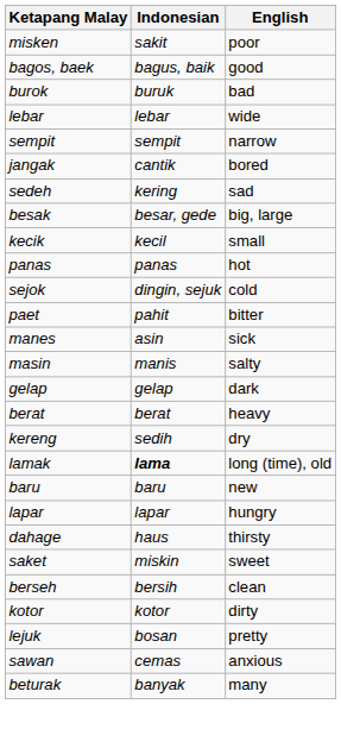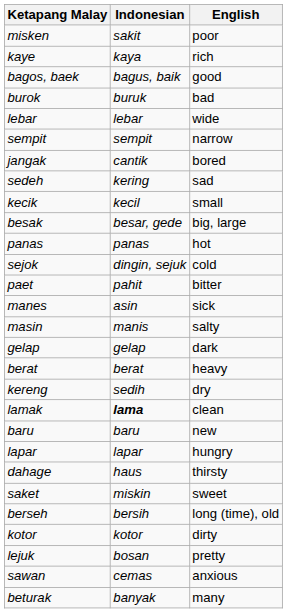 <table class="wikitable">
 <tr>
 <th>Ketapang Malay</th>
 <th>Indonesian</th>
 <th>English</th>
 </tr>
 <tr>
 <td><em>misken</em></td>
 <td><em>sakit</em></td>
 <td>poor</td>
+</tr>
+<tr>
+<td><em>kaye</em></td>
+<td><em>kaya</em></td>
+<td>rich</td>
 </tr>
 <tr>
 <td><em>bagos, baek</em></td>
 <td><em>bagus, baik</em></td>
 <td>good</td>
 </tr>
 <tr>
 <td><em>burok</em></td>
 <td><em>buruk</em></td>
 <td>bad</td>
 </tr>
 <tr>
 <td><em>lebar</em></td>
 <td><em>lebar</em></td>
 <td>wide</td>
 </tr>
 <tr>
 <td><em>sempit</em></td>
 <td><em>sempit</em></td>
 <td>narrow</td>
 </tr>
 <tr>
 <td><em>jangak</em></td>
 <td><em>cantik</em></td>
 <td>bored</td>
 </tr>
 <tr>
 <td><em>sedeh</em></td>
 <td><em>kering</em></td>
 <td>sad</td>
 </tr>
 <tr>
+<td><em>kecik</em></td>
+<td><em>kecil</em></td>
+<td>small</td>
+</tr>
+<tr>
 <td><em>besak</em></td>
 <td><em>besar, gede</em></td>
 <td>big, large</td>
-</tr>
-<tr>
-<td><em>kecik</em></td>
-<td><em>kecil</em></td>
-<td>small</td>
 </tr>
 <tr>
 <td><em>panas</em></td>
 <td><em>panas</em></td>
 <td>hot</td>
 </tr>
 <tr>
 <td><em>sejok</em></td>
 <td><em>dingin, sejuk</em></td>
 <td>cold</td>
 </tr>
 <tr>
 <td><em>paet</em></td>
 <td><em>pahit</em></td>
 <td>bitter</td>
 </tr>
 <tr>
 <td><em>manes</em></td>
 <td><em>asin</em></td>
 <td>sick</td>
 </tr>
 <tr>
 <td><em>masin</em></td>
 <td><em>manis</em></td>
 <td>salty</td>
 </tr>
 <tr>
 <td><em>gelap</em></td>
 <td><em>gelap</em></td>
 <td>dark</td>
 </tr>
 <tr>
 <td><em>berat</em></td>
 <td><em>berat</em></td>
 <td>heavy</td>
 </tr>
 <tr>
 <td><em>kereng</em></td>
 <td><em>sedih</em></td>
 <td>dry</td>
 </tr>
 <tr>
 <td><em>lamak</em></td>
 <td><strong><em>lama</em></strong></td>
-<td>long (time), old</td>
+<td>clean</td>
 </tr>
 <tr>
 <td><em>baru</em></td>
 <td><em>baru</em></td>
 <td>new</td>
 </tr>
 <tr>
 <td><em>lapar</em></td>
 <td><em>lapar</em></td>
 <td>hungry</td>
 </tr>
 <tr>
 <td><em>dahage</em></td>
 <td><em>haus</em></td>
 <td>thirsty</td>
 </tr>
 <tr>
 <td><em>saket</em></td>
 <td><em>miskin</em></td>
 <td>sweet</td>
 </tr>
 <tr>
 <td><em>berseh</em></td>
 <td><em>bersih</em></td>
-<td>clean</td>
+<td>long (time), old</td>
 </tr>
 <tr>
 <td><em>kotor</em></td>
 <td><em>kotor</em></td>
 <td>dirty</td>
 </tr>
 <tr>
 <td><em>lejuk</em></td>
 <td><em>bosan</em></td>
 <td>pretty</td>
 </tr>
 <tr>
 <td><em>sawan</em></td>
 <td><em>cemas</em></td>
 <td>anxious</td>
 </tr>
 <tr>
 <td><em>beturak</em></td>
 <td><em>banyak</em></td>
 <td>many</td>
 </tr>
 </table>
